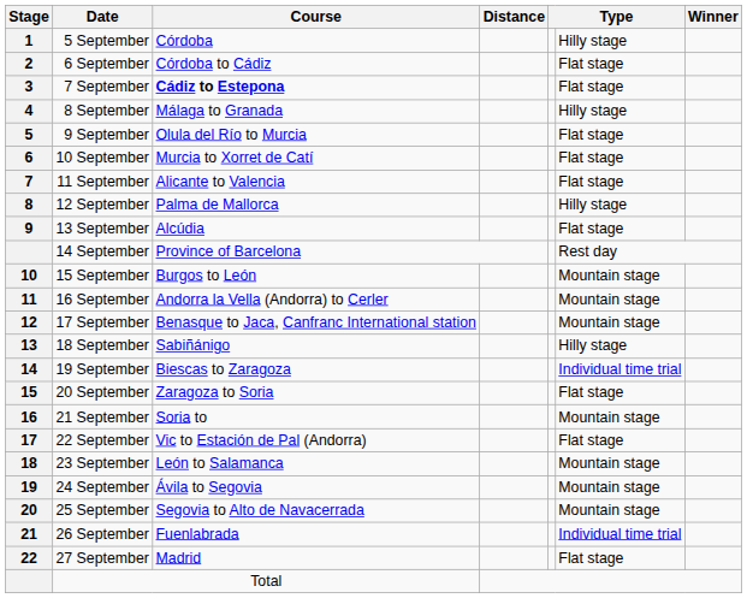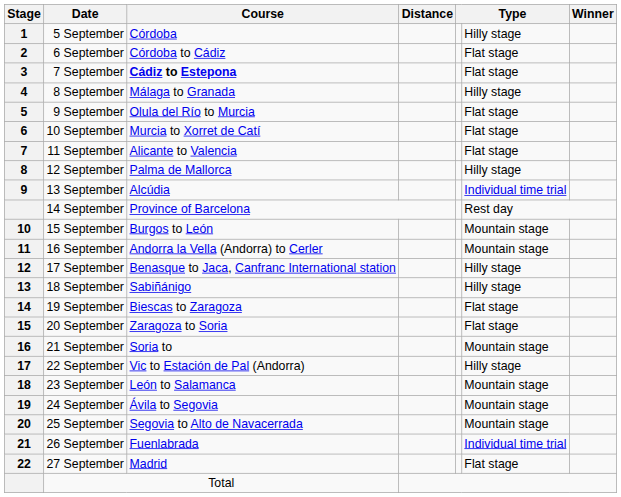 <table class="wikitable">
 <tr>
 <th scope="col">Stage</th>
 <th scope="col">Date</th>
 <th scope="col">Course</th>
 <th scope="col">Distance</th>
 <th scope="col" colspan="2">Type</th>
 <th scope="col">Winner</th>
 </tr>
 <tr>
 <th scope="row">1</th>
 <td style="text-align:right">5 September</td>
 <td><a href='#'>Córdoba</a></td>
 <td style="text-align:center;"></td>
 <td></td>
 <td>Hilly stage</td>
 <td></td>
 </tr>
 <tr>
 <th scope="row">2</th>
 <td style="text-align:right">6 September</td>
 <td><a href='#'>Córdoba</a> to <a href='#'>Cádiz</a></td>
 <td style="text-align:center;"></td>
 <td></td>
 <td>Flat stage</td>
 <td></td>
 </tr>
 <tr>
 <th scope="row">3</th>
 <td style="text-align:right">7 September</td>
 <td><strong><a href='#'>Cádiz</a> to <a href='#'>Estepona</a></strong></td>
 <td style="text-align:center;"></td>
 <td></td>
 <td>Flat stage</td>
 <td></td>
 </tr>
 <tr>
 <th scope="row">4</th>
 <td style="text-align:right">8 September</td>
 <td><a href='#'>Málaga</a> to <a href='#'>Granada</a></td>
 <td style="text-align:center;"></td>
 <td></td>
 <td>Hilly stage</td>
 <td></td>
 </tr>
 <tr>
 <th scope="row">5</th>
 <td style="text-align:right">9 September</td>
 <td><a href='#'>Olula del Río</a> to <a href='#'>Murcia</a></td>
 <td style="text-align:center;"></td>
 <td></td>
 <td>Flat stage</td>
 <td></td>
 </tr>
 <tr>
 <th scope="row">6</th>
 <td style="text-align:right">10 September</td>
 <td><a href='#'>Murcia</a> to <a href='#'>Xorret de Catí</a></td>
 <td style="text-align:center;"></td>
 <td></td>
 <td>Flat stage</td>
 <td></td>
 </tr>
 <tr>
 <th scope="row">7</th>
 <td style="text-align:right">11 September</td>
 <td><a href='#'>Alicante</a> to <a href='#'>Valencia</a></td>
 <td style="text-align:center;"></td>
 <td></td>
 <td>Flat stage</td>
 <td></td>
 </tr>
 <tr>
 <th scope="row">8</th>
 <td style="text-align:right">12 September</td>
 <td><a href='#'>Palma de Mallorca</a></td>
 <td style="text-align:center;"></td>
 <td></td>
 <td>Hilly stage</td>
 <td></td>
 </tr>
 <tr>
 <th scope="row">9</th>
 <td style="text-align:right">13 September</td>
 <td><a href='#'>Alcúdia</a></td>
 <td style="text-align:center;"></td>
 <td></td>
-<td>Flat stage</td>
+<td><a href='#'>Individual time trial</a></td>
 <td></td>
 </tr>
 <tr>
 <th></th>
 <td style="text-align:right">14 September</td>
 <td colspan="2" style="text-align:left;"><a href='#'>Province of Barcelona</a></td>
 <td></td>
 <td colspan="2">Rest day</td>
 </tr>
 <tr>
 <th scope="row">10</th>
 <td style="text-align:right">15 September</td>
 <td><a href='#'>Burgos</a> to <a href='#'>León</a></td>
 <td style="text-align:center;"></td>
 <td></td>
 <td>Mountain stage</td>
 <td></td>
 </tr>
 <tr>
 <th scope="row">11</th>
 <td style="text-align:right">16 September</td>
 <td><a href='#'>Andorra la Vella</a> (Andorra) to <a href='#'>Cerler</a></td>
 <td style="text-align:center;"></td>
 <td></td>
 <td>Mountain stage</td>
 <td></td>
 </tr>
 <tr>
 <th scope="row">12</th>
 <td style="text-align:right">17 September</td>
 <td><a href='#'>Benasque</a> to <a href='#'>Jaca</a>, <a href='#'>Canfranc International station</a></td>
 <td style="text-align:center;"></td>
 <td></td>
-<td>Mountain stage</td>
+<td>Hilly stage</td>
 <td></td>
 </tr>
 <tr>
 <th scope="row">13</th>
 <td style="text-align:right">18 September</td>
 <td><a href='#'>Sabiñánigo</a></td>
 <td style="text-align:center;"></td>
 <td></td>
 <td>Hilly stage</td>
 <td></td>
 </tr>
 <tr>
 <th scope="row">14</th>
 <td style="text-align:right">19 September</td>
 <td><a href='#'>Biescas</a> to <a href='#'>Zaragoza</a></td>
 <td style="text-align:center;"></td>
 <td></td>
-<td><a href='#'>Individual time trial</a></td>
+<td>Flat stage</td>
 <td></td>
 </tr>
 <tr>
 <th scope="row">15</th>
 <td style="text-align:right">20 September</td>
 <td><a href='#'>Zaragoza</a> to <a href='#'>Soria</a></td>
 <td style="text-align:center;"></td>
 <td></td>
 <td>Flat stage</td>
 <td></td>
 </tr>
 <tr>
 <th scope="row">16</th>
 <td style="text-align:right">21 September</td>
 <td><a href='#'>Soria</a> to </td>
 <td style="text-align:center;"></td>
 <td></td>
 <td>Mountain stage</td>
 <td></td>
 </tr>
 <tr>
 <th scope="row">17</th>
 <td style="text-align:right">22 September</td>
 <td><a href='#'>Vic</a> to <a href='#'>Estación de Pal</a> (Andorra)</td>
 <td style="text-align:center;"></td>
 <td></td>
-<td>Flat stage</td>
+<td>Hilly stage</td>
 <td></td>
 </tr>
 <tr>
 <th scope="row">18</th>
 <td style="text-align:right">23 September</td>
 <td><a href='#'>León</a> to <a href='#'>Salamanca</a></td>
 <td style="text-align:center;"></td>
 <td></td>
 <td>Mountain stage</td>
 <td></td>
 </tr>
 <tr>
 <th scope="row">19</th>
 <td style="text-align:right">24 September</td>
 <td><a href='#'>Ávila</a> to <a href='#'>Segovia</a></td>
 <td style="text-align:center;"></td>
 <td></td>
 <td>Mountain stage</td>
 <td></td>
 </tr>
 <tr>
 <th scope="row">20</th>
 <td style="text-align:right">25 September</td>
 <td><a href='#'>Segovia</a> to <a href='#'>Alto de Navacerrada</a></td>
 <td style="text-align:center;"></td>
 <td></td>
 <td>Mountain stage</td>
 <td></td>
 </tr>
 <tr>
 <th scope="row">21</th>
 <td style="text-align:right">26 September</td>
 <td><a href='#'>Fuenlabrada</a></td>
 <td style="text-align:center;"></td>
 <td></td>
 <td><a href='#'>Individual time trial</a></td>
 <td></td>
 </tr>
 <tr>
 <th scope="row">22</th>
 <td style="text-align:right">27 September</td>
 <td><a href='#'>Madrid</a></td>
 <td style="text-align:center;"></td>
 <td></td>
 <td>Flat stage</td>
 <td></td>
 </tr>
 <tr>
 <th scope="row"></th>
 <td colspan="2" style="text-align:center">Total</td>
 <td colspan="5" style="text-align:center"></td>
 </tr>
 </table>
